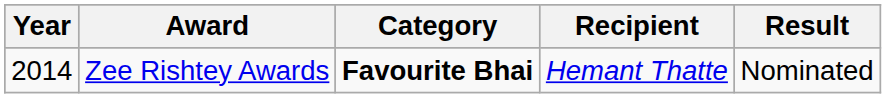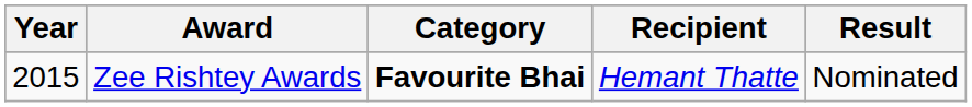 <table class="wikitable">
 <tr>
 <th>Year</th>
 <th>Award</th>
 <th>Category</th>
 <th>Recipient</th>
 <th>Result</th>
 </tr>
 <tr>
-<td>2014</td>
+<td>2015</td>
 <td><a href='#'>Zee Rishtey Awards</a></td>
 <td><strong>Favourite Bhai</strong></td>
 <td><em><a href='#'>Hemant Thatte</a></em></td>
 <td>Nominated</td>
 </tr>
 </table>
